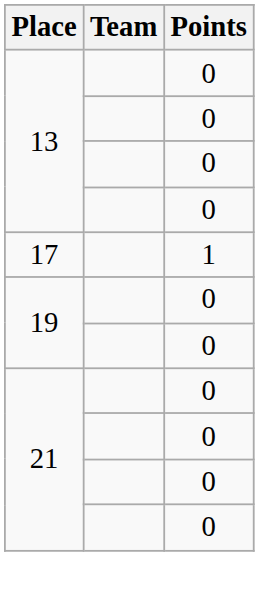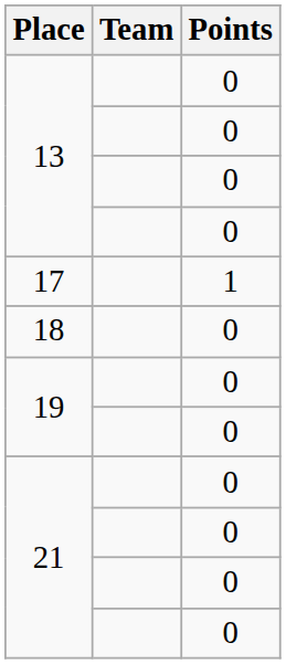 <table class="wikitable" style="text-align:center; padding-bottom:0;">
 <tr>
 <th>Place</th>
 <th style="text-align:left;">Team</th>
 <th>Points</th>
 </tr>
 <tr>
 <td rowspan=4>13</td>
 <td align=left></td>
 <td>0</td>
 </tr>
 <tr>
 <td align=left></td>
 <td>0</td>
 </tr>
 <tr>
 <td align=left></td>
 <td>0</td>
 </tr>
 <tr>
 <td align=left></td>
 <td>0</td>
 </tr>
 <tr>
 <td>17</td>
 <td align=left></td>
 <td>1</td>
 </tr>
 <tr>
+<td>18</td>
+<td align=left></td>
+<td>0</td>
+</tr>
+<tr>
 <td rowspan=2>19</td>
 <td align=left></td>
 <td>0</td>
 </tr>
 <tr>
 <td align=left></td>
 <td>0</td>
 </tr>
 <tr>
 <td rowspan=4>21</td>
 <td align=left></td>
 <td>0</td>
 </tr>
 <tr>
 <td align=left></td>
 <td>0</td>
 </tr>
 <tr>
 <td align=left></td>
 <td>0</td>
 </tr>
 <tr>
 <td align=left></td>
 <td>0</td>
 </tr>
 </table>
